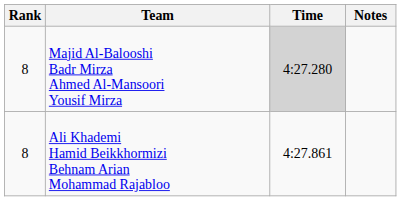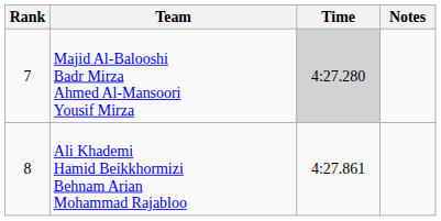 <table class=wikitable style="text-align:center">
 <tr>
 <th width=40>Rank</th>
 <th width=250>Team</th>
 <th width=80>Time</th>
 <th width=50>Notes</th>
 </tr>
 <tr>
-<td>8</td>
+<td>7</td>
 <td align=left><br><a href='#'>Majid Al-Balooshi</a><br><a href='#'>Badr Mirza</a><br><a href='#'>Ahmed Al-Mansoori</a><br><a href='#'>Yousif Mirza</a></td>
 <td style="background: lightgrey;">4:27.280</td>
 <td></td>
 </tr>
 <tr>
 <td>8</td>
 <td align=left><br><a href='#'>Ali Khademi</a><br><a href='#'>Hamid Beikkhormizi</a><br><a href='#'>Behnam Arian</a><br><a href='#'>Mohammad Rajabloo</a></td>
 <td>4:27.861</td>
 <td></td>
 </tr>
 </table>
